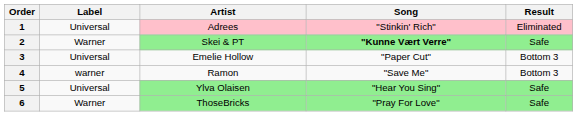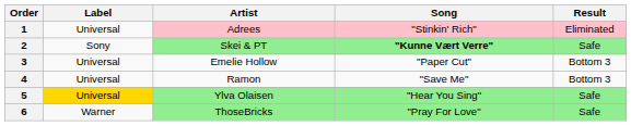 <table class="wikitable" style="text-align:center; width:75%;">
 <tr>
 <th scope="col" style="width:05%;">Order</th>
 <th scope="col" style="width:15%;">Label</th>
 <th scope="col" style="width:25%;">Artist</th>
 <th scope="col" style="width:30%;">Song</th>
 <th scope="col" style="width:10%;">Result</th>
 </tr>
 <tr>
 <th scope="col">1</th>
 <td>Universal</td>
 <td style="background:pink;">Adrees</td>
 <td style="background:pink;">"Stinkin' Rich"</td>
 <td style="background:pink;">Eliminated</td>
 </tr>
 <tr>
 <th scope="col">2</th>
-<td>Warner</td>
+<td>Sony</td>
 <td style="background:lightgreen;">Skei & PT</td>
 <td style="background:lightgreen;"><strong>"Kunne Vært Verre"</strong></td>
 <td style="background:lightgreen;">Safe</td>
 </tr>
 <tr>
 <th scope="col">3</th>
 <td>Universal</td>
 <td>Emelie Hollow</td>
 <td>"Paper Cut"</td>
 <td>Bottom 3</td>
 </tr>
 <tr>
 <th scope="col">4</th>
-<td>warner</td>
+<td>Universal</td>
 <td>Ramon</td>
 <td>"Save Me"</td>
 <td>Bottom 3</td>
 </tr>
 <tr>
 <th scope="col">5</th>
-<td>Universal</td>
+<td style="background: gold;">Universal</td>
 <td style="background:lightgreen;">Ylva Olaisen</td>
 <td style="background:lightgreen;">"Hear You Sing"</td>
 <td style="background:lightgreen;">Safe</td>
 </tr>
 <tr>
 <th scope="col">6</th>
 <td>Warner</td>
 <td style="background:lightgreen;">ThoseBricks</td>
 <td style="background:lightgreen;">"Pray For Love"</td>
 <td style="background:lightgreen;">Safe</td>
 </tr>
 </table>
